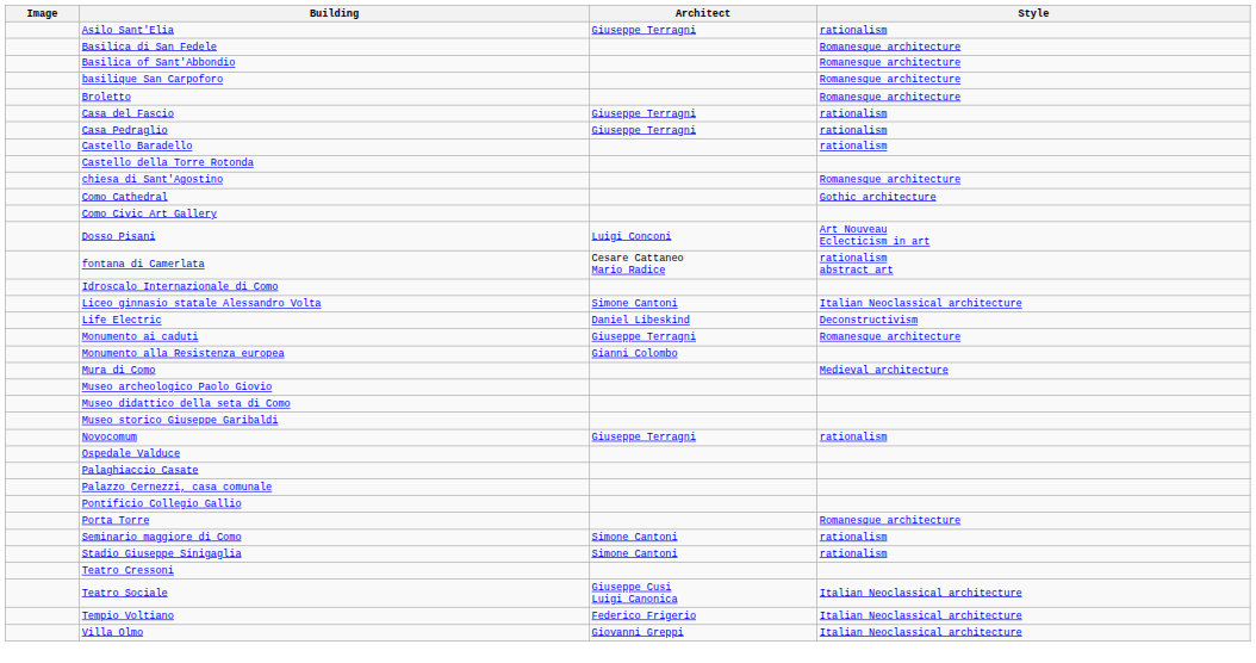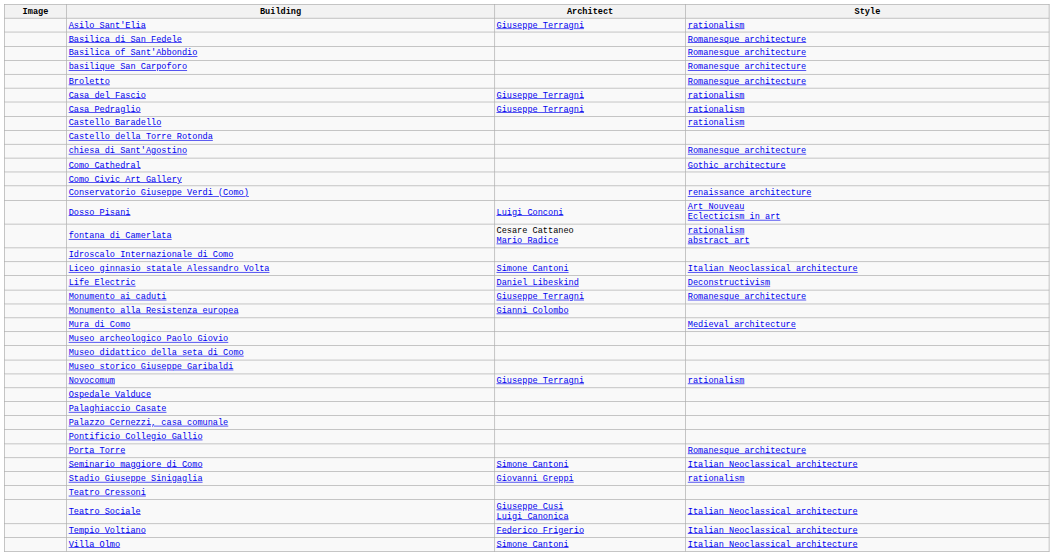 <table class='wikitable sortable' style='width:100%'>
 <tr>
 <th>Image</th>
 <th>Building</th>
 <th>Architect</th>
 <th>Style</th>
 </tr>
 <tr>
 <td></td>
 <td><a href='#'>Asilo Sant'Elia</a></td>
 <td><a href='#'>Giuseppe Terragni</a></td>
 <td><a href='#'>rationalism</a></td>
 </tr>
 <tr>
 <td></td>
 <td><a href='#'>Basilica di San Fedele</a></td>
 <td></td>
 <td><a href='#'>Romanesque architecture</a></td>
 </tr>
 <tr>
 <td></td>
 <td><a href='#'>Basilica of Sant'Abbondio</a></td>
 <td></td>
 <td><a href='#'>Romanesque architecture</a></td>
 </tr>
 <tr>
 <td></td>
 <td><a href='#'>basilique San Carpoforo</a></td>
 <td></td>
 <td><a href='#'>Romanesque architecture</a></td>
 </tr>
 <tr>
 <td></td>
 <td><a href='#'>Broletto</a></td>
 <td></td>
 <td><a href='#'>Romanesque architecture</a></td>
 </tr>
 <tr>
 <td></td>
 <td><a href='#'>Casa del Fascio</a></td>
 <td><a href='#'>Giuseppe Terragni</a></td>
 <td><a href='#'>rationalism</a></td>
 </tr>
 <tr>
 <td></td>
 <td><a href='#'>Casa Pedraglio</a></td>
 <td><a href='#'>Giuseppe Terragni</a></td>
 <td><a href='#'>rationalism</a></td>
 </tr>
 <tr>
 <td></td>
 <td><a href='#'>Castello Baradello</a></td>
 <td></td>
 <td><a href='#'>rationalism</a></td>
 </tr>
 <tr>
 <td></td>
 <td><a href='#'>Castello della Torre Rotonda</a></td>
 <td></td>
 <td></td>
 </tr>
 <tr>
 <td></td>
 <td><a href='#'>chiesa di Sant'Agostino</a></td>
 <td></td>
 <td><a href='#'>Romanesque architecture</a></td>
 </tr>
 <tr>
 <td></td>
 <td><a href='#'>Como Cathedral</a></td>
 <td></td>
 <td><a href='#'>Gothic architecture</a></td>
 </tr>
 <tr>
 <td></td>
 <td><a href='#'>Como Civic Art Gallery</a></td>
 <td></td>
 <td></td>
+</tr>
+<tr>
+<td></td>
+<td><a href='#'>Conservatorio Giuseppe Verdi (Como)</a></td>
+<td></td>
+<td><a href='#'>renaissance architecture</a></td>
 </tr>
 <tr>
 <td></td>
 <td><a href='#'>Dosso Pisani</a></td>
 <td><a href='#'>Luigi Conconi</a></td>
 <td><a href='#'>Art Nouveau</a><br><a href='#'>Eclecticism in art</a></td>
 </tr>
 <tr>
 <td></td>
 <td><a href='#'>fontana di Camerlata</a></td>
 <td>Cesare Cattaneo<br><a href='#'>Mario Radice</a></td>
 <td><a href='#'>rationalism</a><br><a href='#'>abstract art</a></td>
 </tr>
 <tr>
 <td></td>
 <td><a href='#'>Idroscalo Internazionale di Como</a></td>
 <td></td>
 <td></td>
 </tr>
 <tr>
 <td></td>
 <td><a href='#'>Liceo ginnasio statale Alessandro Volta</a></td>
 <td><a href='#'>Simone Cantoni</a></td>
 <td><a href='#'>Italian Neoclassical architecture</a></td>
 </tr>
 <tr>
 <td></td>
 <td><a href='#'>Life Electric</a></td>
 <td><a href='#'>Daniel Libeskind</a></td>
 <td><a href='#'>Deconstructivism</a></td>
 </tr>
 <tr>
 <td></td>
 <td><a href='#'>Monumento ai caduti</a></td>
 <td><a href='#'>Giuseppe Terragni</a></td>
 <td><a href='#'>Romanesque architecture</a></td>
 </tr>
 <tr>
 <td></td>
 <td><a href='#'>Monumento alla Resistenza europea</a></td>
 <td><a href='#'>Gianni Colombo</a></td>
 <td></td>
 </tr>
 <tr>
 <td></td>
 <td><a href='#'>Mura di Como</a></td>
 <td></td>
 <td><a href='#'>Medieval architecture</a></td>
 </tr>
 <tr>
 <td></td>
 <td><a href='#'>Museo archeologico Paolo Giovio</a></td>
 <td></td>
 <td></td>
 </tr>
 <tr>
 <td></td>
 <td><a href='#'>Museo didattico della seta di Como</a></td>
 <td></td>
 <td></td>
 </tr>
 <tr>
 <td></td>
 <td><a href='#'>Museo storico Giuseppe Garibaldi</a></td>
 <td></td>
 <td></td>
 </tr>
 <tr>
 <td></td>
 <td><a href='#'>Novocomum</a></td>
 <td><a href='#'>Giuseppe Terragni</a></td>
 <td><a href='#'>rationalism</a></td>
 </tr>
 <tr>
 <td></td>
 <td><a href='#'>Ospedale Valduce</a></td>
 <td></td>
 <td></td>
 </tr>
 <tr>
 <td></td>
 <td><a href='#'>Palaghiaccio Casate</a></td>
 <td></td>
 <td></td>
 </tr>
 <tr>
 <td></td>
 <td><a href='#'>Palazzo Cernezzi, casa comunale</a></td>
 <td></td>
 <td></td>
 </tr>
 <tr>
 <td></td>
 <td><a href='#'>Pontificio Collegio Gallio</a></td>
 <td></td>
 <td></td>
 </tr>
 <tr>
 <td></td>
 <td><a href='#'>Porta Torre</a></td>
 <td></td>
 <td><a href='#'>Romanesque architecture</a></td>
 </tr>
 <tr>
 <td></td>
 <td><a href='#'>Seminario maggiore di Como</a></td>
 <td><a href='#'>Simone Cantoni</a></td>
-<td><a href='#'>rationalism</a></td>
+<td><a href='#'>Italian Neoclassical architecture</a></td>
 </tr>
 <tr>
 <td></td>
 <td><a href='#'>Stadio Giuseppe Sinigaglia</a></td>
-<td><a href='#'>Simone Cantoni</a></td>
+<td><a href='#'>Giovanni Greppi</a></td>
 <td><a href='#'>rationalism</a></td>
 </tr>
 <tr>
 <td></td>
 <td><a href='#'>Teatro Cressoni</a></td>
 <td></td>
 <td></td>
 </tr>
 <tr>
 <td></td>
 <td><a href='#'>Teatro Sociale</a></td>
 <td><a href='#'>Giuseppe Cusi</a><br><a href='#'>Luigi Canonica</a></td>
 <td><a href='#'>Italian Neoclassical architecture</a></td>
 </tr>
 <tr>
 <td></td>
 <td><a href='#'>Tempio Voltiano</a></td>
 <td><a href='#'>Federico Frigerio</a></td>
 <td><a href='#'>Italian Neoclassical architecture</a></td>
 </tr>
 <tr>
 <td></td>
 <td><a href='#'>Villa Olmo</a></td>
-<td><a href='#'>Giovanni Greppi</a></td>
+<td><a href='#'>Simone Cantoni</a></td>
 <td><a href='#'>Italian Neoclassical architecture</a></td>
 </tr>
 </table>
